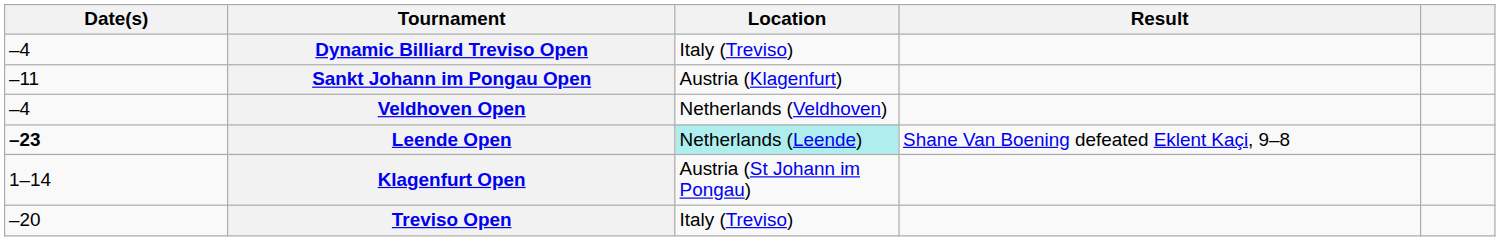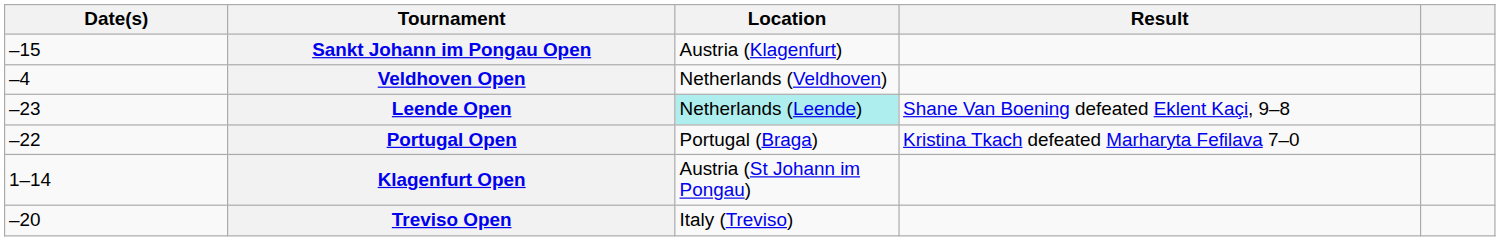 <table class="sortable wikitable plainrowheaders" style="width:100%; margin:1em auto 1em auto;">
 <tr>
 <th scope="col" style="width: 15%;">Date(s)</th>
 <th scope="col" style="width: 30%;">Tournament</th>
 <th scope="col"  style="width: 15%;">Location</th>
 <th scope="col" class="unsortable" style="width: 35%;">Result</th>
 <th scope="col" class="unsortable" style="width: 5%;"></th>
 </tr>
 <tr>
-<td>–4</td>
-<th scope="row"><a href='#'>Dynamic Billiard Treviso Open</a></th>
-<td>Italy (<a href='#'>Treviso</a>)</td>
-<td></td>
-<td style="text-align:center;"></td>
-</tr>
-<tr>
-<td>–11</td>
+<td>–15</td>
 <th scope="row"><a href='#'>Sankt Johann im Pongau Open</a></th>
 <td>Austria (<a href='#'>Klagenfurt</a>)</td>
 <td></td>
 <td style="text-align:center;"></td>
 </tr>
 <tr>
 <td>–4</td>
 <th scope="row"><a href='#'>Veldhoven Open</a></th>
 <td>Netherlands (<a href='#'>Veldhoven</a>)</td>
 <td></td>
 <td style="text-align:center;"></td>
 </tr>
 <tr>
-<td><strong>–23</strong></td>
+<td>–23</td>
 <th scope="row"><a href='#'>Leende Open</a></th>
 <td style="background: paleturquoise;">Netherlands (<a href='#'>Leende</a>)</td>
 <td><a href='#'>Shane Van Boening</a> defeated <a href='#'>Eklent Kaçi</a>, 9–8</td>
+<td style="text-align:center;"></td>
+</tr>
+<tr>
+<td>–22</td>
+<th scope="row"><a href='#'>Portugal Open</a></th>
+<td>Portugal (<a href='#'>Braga</a>)</td>
+<td><a href='#'>Kristina Tkach</a> defeated <a href='#'>Marharyta Fefilava</a> 7–0</td>
 <td style="text-align:center;"></td>
 </tr>
 <tr>
 <td>1–14</td>
 <th scope="row"><a href='#'>Klagenfurt Open</a></th>
 <td>Austria (<a href='#'>St Johann im Pongau</a>)</td>
 <td></td>
 <td style="text-align:center;"></td>
 </tr>
 <tr>
 <td>–20</td>
 <th scope="row"><a href='#'>Treviso Open</a></th>
 <td>Italy (<a href='#'>Treviso</a>)</td>
 <td></td>
 <td style="text-align:center;"></td>
 </tr>
 </table>
